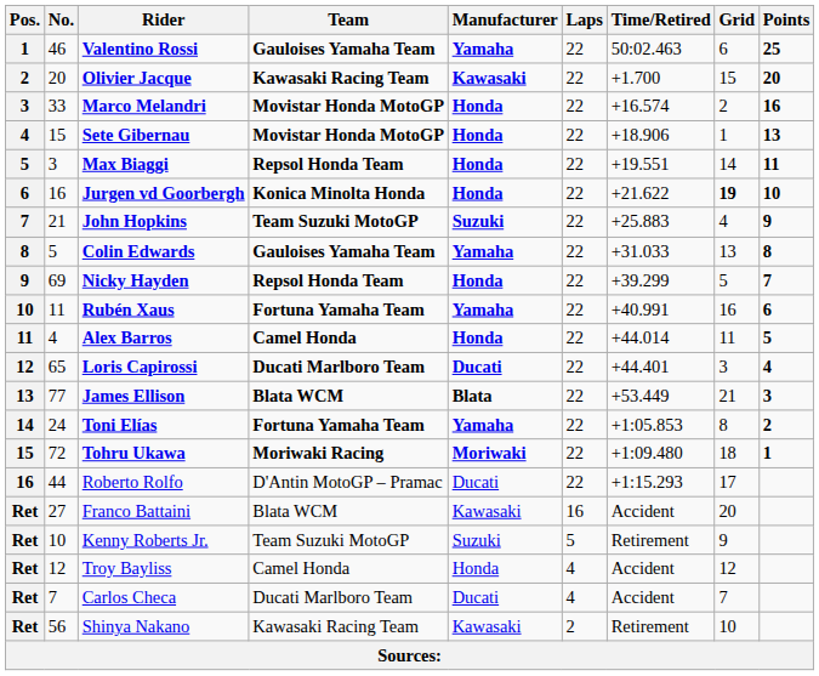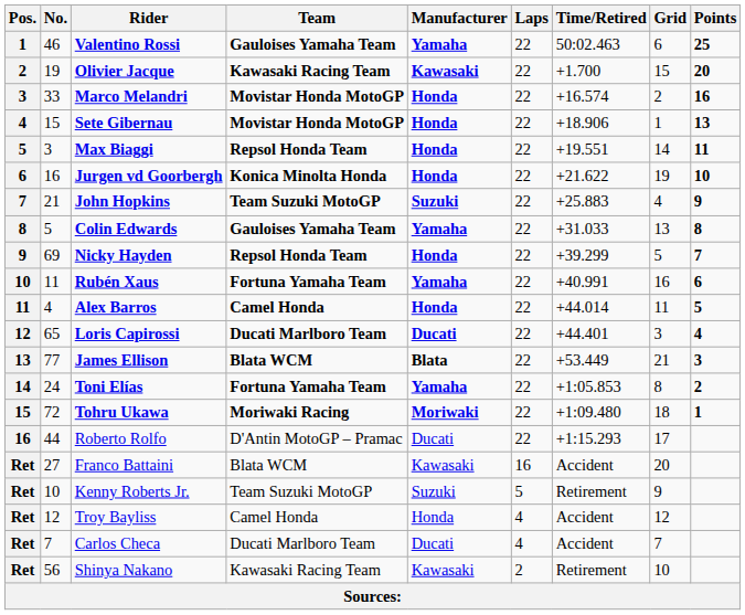 <table class="wikitable" style="font-size: 95%;">
 <tr>
 <th>Pos.</th>
 <th>No.</th>
 <th>Rider</th>
 <th>Team</th>
 <th>Manufacturer</th>
 <th>Laps</th>
 <th>Time/Retired</th>
 <th>Grid</th>
 <th>Points</th>
 </tr>
 <tr>
 <th>1</th>
 <td>46</td>
 <td> <strong><a href='#'>Valentino Rossi</a></strong></td>
 <td><strong>Gauloises Yamaha Team</strong></td>
 <td><strong><a href='#'>Yamaha</a></strong></td>
 <td>22</td>
 <td>50:02.463</td>
 <td>6</td>
 <td><strong>25</strong></td>
 </tr>
 <tr>
 <th>2</th>
-<td>20</td>
+<td>19</td>
 <td> <strong><a href='#'>Olivier Jacque</a></strong></td>
 <td><strong>Kawasaki Racing Team</strong></td>
 <td><strong><a href='#'>Kawasaki</a></strong></td>
 <td>22</td>
 <td>+1.700</td>
 <td>15</td>
 <td><strong>20</strong></td>
 </tr>
 <tr>
 <th>3</th>
 <td>33</td>
 <td> <strong><a href='#'>Marco Melandri</a></strong></td>
 <td><strong>Movistar Honda MotoGP</strong></td>
 <td><strong><a href='#'>Honda</a></strong></td>
 <td>22</td>
 <td>+16.574</td>
 <td>2</td>
 <td><strong>16</strong></td>
 </tr>
 <tr>
 <th>4</th>
 <td>15</td>
 <td> <strong><a href='#'>Sete Gibernau</a></strong></td>
 <td><strong>Movistar Honda MotoGP</strong></td>
 <td><strong><a href='#'>Honda</a></strong></td>
 <td>22</td>
 <td>+18.906</td>
 <td>1</td>
 <td><strong>13</strong></td>
 </tr>
 <tr>
 <th>5</th>
 <td>3</td>
 <td> <strong><a href='#'>Max Biaggi</a></strong></td>
 <td><strong>Repsol Honda Team</strong></td>
 <td><strong><a href='#'>Honda</a></strong></td>
 <td>22</td>
 <td>+19.551</td>
 <td>14</td>
 <td><strong>11</strong></td>
 </tr>
 <tr>
 <th>6</th>
 <td>16</td>
 <td> <strong><a href='#'>Jurgen vd Goorbergh</a></strong></td>
 <td><strong>Konica Minolta Honda</strong></td>
 <td><strong><a href='#'>Honda</a></strong></td>
 <td>22</td>
 <td>+21.622</td>
-<td><strong>19</strong></td>
+<td>19</td>
 <td><strong>10</strong></td>
 </tr>
 <tr>
 <th>7</th>
 <td>21</td>
 <td> <strong><a href='#'>John Hopkins</a></strong></td>
 <td><strong>Team Suzuki MotoGP</strong></td>
 <td><strong><a href='#'>Suzuki</a></strong></td>
 <td>22</td>
 <td>+25.883</td>
 <td>4</td>
 <td><strong>9</strong></td>
 </tr>
 <tr>
 <th>8</th>
 <td>5</td>
 <td> <strong><a href='#'>Colin Edwards</a></strong></td>
 <td><strong>Gauloises Yamaha Team</strong></td>
 <td><strong><a href='#'>Yamaha</a></strong></td>
 <td>22</td>
 <td>+31.033</td>
 <td>13</td>
 <td><strong>8</strong></td>
 </tr>
 <tr>
 <th>9</th>
 <td>69</td>
 <td> <strong><a href='#'>Nicky Hayden</a></strong></td>
 <td><strong>Repsol Honda Team</strong></td>
 <td><strong><a href='#'>Honda</a></strong></td>
 <td>22</td>
 <td>+39.299</td>
 <td>5</td>
 <td><strong>7</strong></td>
 </tr>
 <tr>
 <th>10</th>
 <td>11</td>
 <td> <strong><a href='#'>Rubén Xaus</a></strong></td>
 <td><strong>Fortuna Yamaha Team</strong></td>
 <td><strong><a href='#'>Yamaha</a></strong></td>
 <td>22</td>
 <td>+40.991</td>
 <td>16</td>
 <td><strong>6</strong></td>
 </tr>
 <tr>
 <th>11</th>
 <td>4</td>
 <td> <strong><a href='#'>Alex Barros</a></strong></td>
 <td><strong>Camel Honda</strong></td>
 <td><strong><a href='#'>Honda</a></strong></td>
 <td>22</td>
 <td>+44.014</td>
 <td>11</td>
 <td><strong>5</strong></td>
 </tr>
 <tr>
 <th>12</th>
 <td>65</td>
 <td> <strong><a href='#'>Loris Capirossi</a></strong></td>
 <td><strong>Ducati Marlboro Team</strong></td>
 <td><strong><a href='#'>Ducati</a></strong></td>
 <td>22</td>
 <td>+44.401</td>
 <td>3</td>
 <td><strong>4</strong></td>
 </tr>
 <tr>
 <th>13</th>
 <td>77</td>
 <td> <strong><a href='#'>James Ellison</a></strong></td>
 <td><strong>Blata WCM</strong></td>
 <td><strong>Blata</strong></td>
 <td>22</td>
 <td>+53.449</td>
 <td>21</td>
 <td><strong>3</strong></td>
 </tr>
 <tr>
 <th>14</th>
 <td>24</td>
 <td> <strong><a href='#'>Toni Elías</a></strong></td>
 <td><strong>Fortuna Yamaha Team</strong></td>
 <td><strong><a href='#'>Yamaha</a></strong></td>
 <td>22</td>
 <td>+1:05.853</td>
 <td>8</td>
 <td><strong>2</strong></td>
 </tr>
 <tr>
 <th>15</th>
 <td>72</td>
 <td> <strong><a href='#'>Tohru Ukawa</a></strong></td>
 <td><strong>Moriwaki Racing</strong></td>
 <td><strong><a href='#'>Moriwaki</a></strong></td>
 <td>22</td>
 <td>+1:09.480</td>
 <td>18</td>
 <td><strong>1</strong></td>
 </tr>
 <tr>
 <th>16</th>
 <td>44</td>
 <td> <a href='#'>Roberto Rolfo</a></td>
 <td>D'Antin MotoGP – Pramac</td>
 <td><a href='#'>Ducati</a></td>
 <td>22</td>
 <td>+1:15.293</td>
 <td>17</td>
 <td></td>
 </tr>
 <tr>
 <th>Ret</th>
 <td>27</td>
 <td> <a href='#'>Franco Battaini</a></td>
 <td>Blata WCM</td>
 <td><a href='#'>Kawasaki</a></td>
 <td>16</td>
 <td>Accident</td>
 <td>20</td>
 <td></td>
 </tr>
 <tr>
 <th>Ret</th>
 <td>10</td>
 <td> <a href='#'>Kenny Roberts Jr.</a></td>
 <td>Team Suzuki MotoGP</td>
 <td><a href='#'>Suzuki</a></td>
 <td>5</td>
 <td>Retirement</td>
 <td>9</td>
 <td></td>
 </tr>
 <tr>
 <th>Ret</th>
 <td>12</td>
 <td> <a href='#'>Troy Bayliss</a></td>
 <td>Camel Honda</td>
 <td><a href='#'>Honda</a></td>
 <td>4</td>
 <td>Accident</td>
 <td>12</td>
 <td></td>
 </tr>
 <tr>
 <th>Ret</th>
 <td>7</td>
 <td> <a href='#'>Carlos Checa</a></td>
 <td>Ducati Marlboro Team</td>
 <td><a href='#'>Ducati</a></td>
 <td>4</td>
 <td>Accident</td>
 <td>7</td>
 <td></td>
 </tr>
 <tr>
 <th>Ret</th>
 <td>56</td>
 <td> <a href='#'>Shinya Nakano</a></td>
 <td>Kawasaki Racing Team</td>
 <td><a href='#'>Kawasaki</a></td>
 <td>2</td>
 <td>Retirement</td>
 <td>10</td>
 <td></td>
 </tr>
 <tr>
 <th colspan=9>Sources: </th>
 </tr>
 </table>
